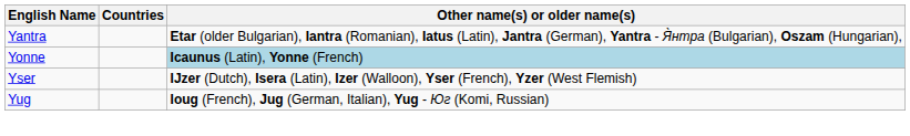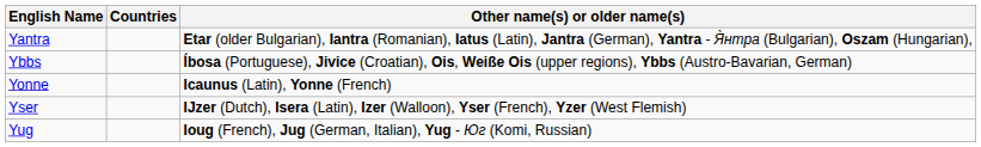 <table class=wikitable>
 <tr>
 <th>English Name</th>
 <th>Countries</th>
 <th>Other name(s) or older name(s)</th>
 </tr>
 <tr>
 <td><a href='#'>Yantra</a></td>
 <td></td>
 <td><strong>Etar</strong> (older Bulgarian), <strong>Iantra</strong> (Romanian), <strong>Iatus</strong> (Latin), <strong>Jantra</strong> (German), <strong>Yantra</strong> - <em>Я̀нтра</em> (Bulgarian), <strong>Oszam</strong> (Hungarian),</td>
 </tr>
 <tr>
+<td><a href='#'>Ybbs</a></td>
+<td></td>
+<td><strong>Íbosa</strong> (Portuguese), <strong>Jivice</strong> (Croatian), <strong>Ois</strong>, <strong>Weiße Ois</strong> (upper regions), <strong>Ybbs</strong> (Austro-Bavarian, German)</td>
+</tr>
+<tr>
 <td><a href='#'>Yonne</a></td>
 <td></td>
-<td style="background: lightblue;"><strong>Icaunus</strong> (Latin), <strong>Yonne</strong> (French)</td>
+<td><strong>Icaunus</strong> (Latin), <strong>Yonne</strong> (French)</td>
 </tr>
 <tr>
 <td><a href='#'>Yser</a></td>
 <td> </td>
 <td><strong>IJzer</strong> (Dutch), <strong>Isera</strong> (Latin), <strong>Izer</strong> (Walloon), <strong>Yser</strong> (French), <strong>Yzer</strong> (West Flemish)</td>
 </tr>
 <tr>
 <td><a href='#'>Yug</a></td>
 <td></td>
 <td><strong>Ioug</strong> (French), <strong>Jug</strong> (German, Italian), <strong>Yug</strong> - <em>Юг</em> (Komi, Russian)</td>
 </tr>
 </table>
